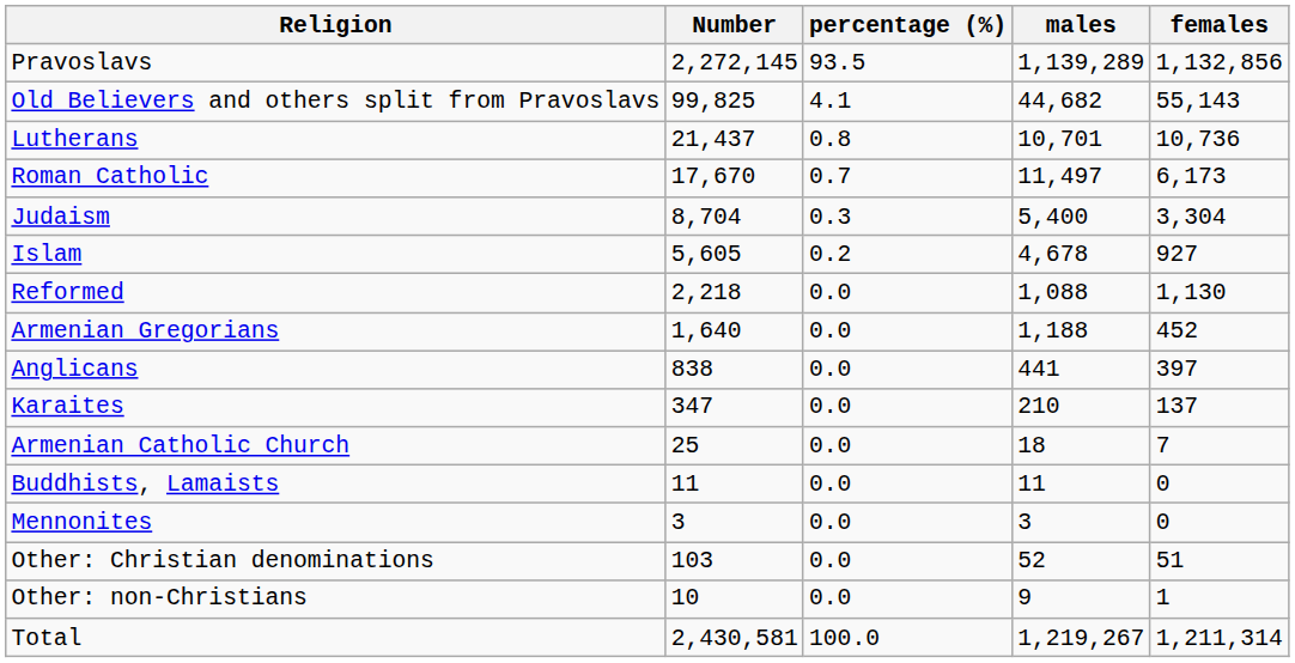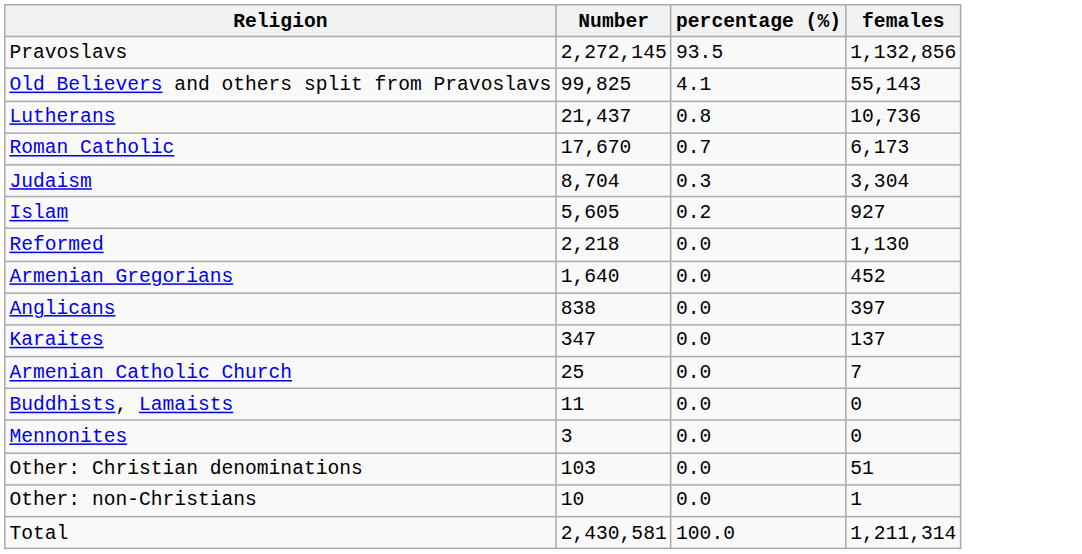 <table align="center" class="wikitable plainlinks TablePager">
 <tr>
 <th>Religion</th>
 <th>Number</th>
 <th>percentage (%)</th>
-<th>males</th>
 <th>females</th>
 </tr>
 <tr ---->
 <td>Pravoslavs</td>
 <td>2,272,145</td>
 <td>93.5</td>
-<td>1,139,289</td>
 <td>1,132,856</td>
 </tr>
 <tr ---->
 <td><a href='#'>Old Believers</a> and others split from Pravoslavs</td>
 <td>99,825</td>
 <td>4.1</td>
-<td>44,682</td>
 <td>55,143</td>
 </tr>
 <tr ---->
 <td><a href='#'>Lutherans</a></td>
 <td>21,437</td>
 <td>0.8</td>
-<td>10,701</td>
 <td>10,736</td>
 </tr>
 <tr ---->
 <td><a href='#'>Roman Catholic</a></td>
 <td>17,670</td>
 <td>0.7</td>
-<td>11,497</td>
 <td>6,173</td>
 </tr>
 <tr ---->
 <td><a href='#'>Judaism</a></td>
 <td>8,704</td>
 <td>0.3</td>
-<td>5,400</td>
 <td>3,304</td>
 </tr>
 <tr ---->
 <td><a href='#'>Islam</a></td>
 <td>5,605</td>
 <td>0.2</td>
-<td>4,678</td>
 <td>927</td>
 </tr>
 <tr ---->
 <td><a href='#'>Reformed</a></td>
 <td>2,218</td>
 <td>0.0</td>
-<td>1,088</td>
 <td>1,130</td>
 </tr>
 <tr ---->
 <td><a href='#'>Armenian Gregorians</a></td>
 <td>1,640</td>
 <td>0.0</td>
-<td>1,188</td>
 <td>452</td>
 </tr>
 <tr ---->
 <td><a href='#'>Anglicans</a></td>
 <td>838</td>
 <td>0.0</td>
-<td>441</td>
 <td>397</td>
 </tr>
 <tr ---->
 <td><a href='#'>Karaites</a></td>
 <td>347</td>
 <td>0.0</td>
-<td>210</td>
 <td>137</td>
 </tr>
 <tr ---->
 <td><a href='#'>Armenian Catholic Church</a></td>
 <td>25</td>
 <td>0.0</td>
-<td>18</td>
 <td>7</td>
 </tr>
 <tr ---->
 <td><a href='#'>Buddhists</a>, <a href='#'>Lamaists</a></td>
 <td>11</td>
 <td>0.0</td>
-<td>11</td>
 <td>0</td>
 </tr>
 <tr ---->
 <td><a href='#'>Mennonites</a></td>
 <td>3</td>
 <td>0.0</td>
-<td>3</td>
 <td>0</td>
 </tr>
 <tr ---->
 <td>Other: Christian denominations</td>
 <td>103</td>
 <td>0.0</td>
-<td>52</td>
 <td>51</td>
 </tr>
 <tr ---->
 <td>Other: non-Christians</td>
 <td>10</td>
 <td>0.0</td>
-<td>9</td>
 <td>1</td>
 </tr>
 <tr ---->
 <td>Total</td>
 <td>2,430,581</td>
 <td>100.0</td>
-<td>1,219,267</td>
 <td>1,211,314</td>
 </tr>
 </table>
